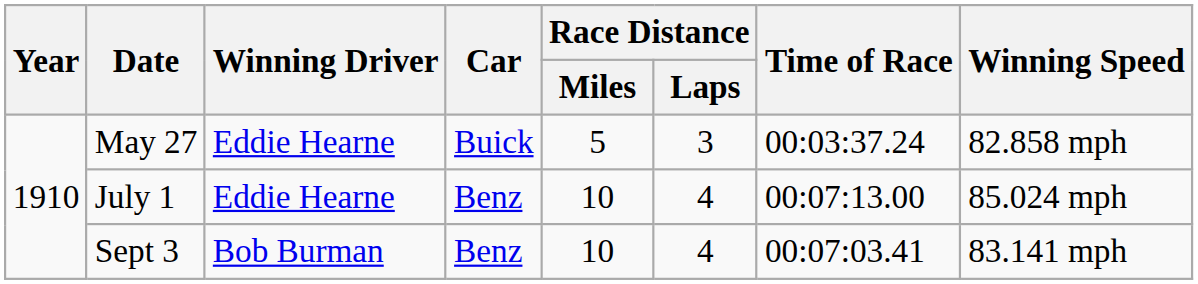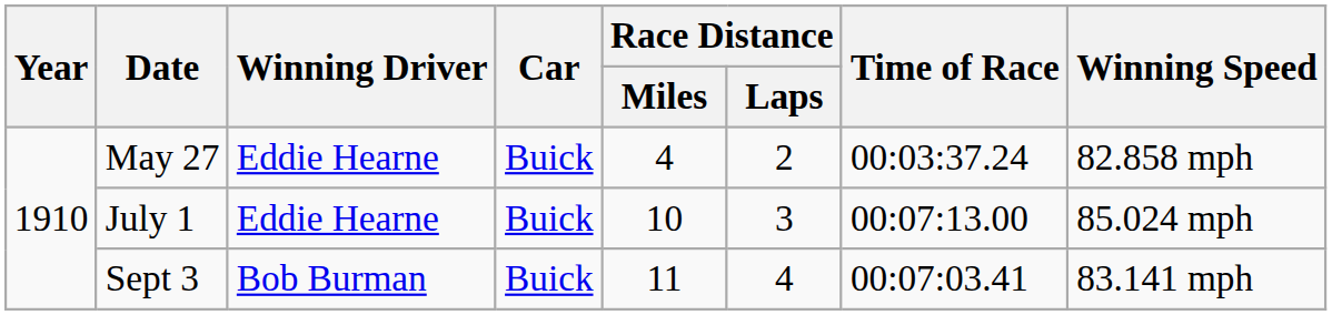 <table class="wikitable" style="font-size: 95%;">
 <tr>
 <th rowspan="2">Year</th>
 <th rowspan="2">Date</th>
 <th rowspan="2">Winning Driver</th>
 <th rowspan="2">Car</th>
 <th colspan="2">Race Distance</th>
 <th rowspan="2">Time of Race</th>
 <th rowspan="2">Winning Speed</th>
 </tr>
 <tr>
 <th>Miles</th>
 <th>Laps</th>
 </tr>
 <tr>
 <td rowspan="3">1910</td>
 <td>May 27</td>
 <td> <a href='#'>Eddie Hearne</a></td>
 <td><a href='#'>Buick</a></td>
-<td align="center">5</td>
-<td align="center">3</td>
+<td align="center">4</td>
+<td align="center">2</td>
 <td>00:03:37.24</td>
 <td>82.858 mph</td>
 </tr>
 <tr>
 <td>July 1</td>
 <td> <a href='#'>Eddie Hearne</a></td>
-<td><a href='#'>Benz</a></td>
+<td><a href='#'>Buick</a></td>
 <td align="center">10</td>
-<td align="center">4</td>
+<td align="center">3</td>
 <td>00:07:13.00</td>
 <td>85.024 mph</td>
 </tr>
 <tr>
 <td>Sept 3</td>
 <td> <a href='#'>Bob Burman</a></td>
-<td><a href='#'>Benz</a></td>
-<td align="center">10</td>
+<td><a href='#'>Buick</a></td>
+<td align="center">11</td>
 <td align="center">4</td>
 <td>00:07:03.41</td>
 <td>83.141 mph</td>
 </tr>
 </table>
